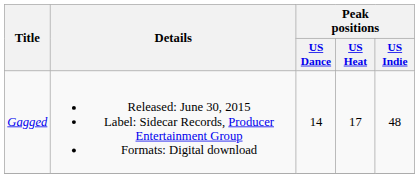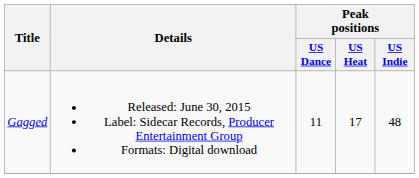 <table class="wikitable plainrowheaders" style="text-align:center;">
 <tr>
 <th rowspan="2">Title</th>
 <th rowspan="2" style="width:19em;">Details</th>
 <th colspan="3">Peak<br>positions</th>
 </tr>
 <tr>
 <th scope="col" style="width:3em;font-size:90%;"><a href='#'>US<br>Dance</a><br></th>
 <th scope="col" style="width:3em;font-size:90%;"><a href='#'>US<br>Heat</a><br></th>
 <th scope="col" style="width:3em;font-size:90%;"><a href='#'>US<br>Indie</a><br></th>
 </tr>
 <tr>
 <td><em><a href='#'>Gagged</a></em></td>
 <td><br><ul><li>Released: June 30, 2015</li><li>Label: Sidecar Records, <a href='#'>Producer Entertainment Group</a></li><li>Formats: Digital download</li></ul></td>
-<td>14</td>
+<td>11</td>
 <td>17</td>
 <td>48</td>
 </tr>
 <tr>
 </tr>
 </table>
